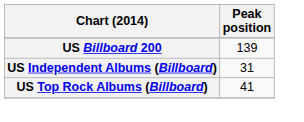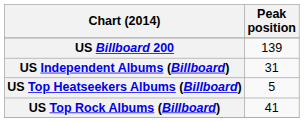 <table class="wikitable plainrowheaders sortable">
 <tr>
 <th scope="col">Chart (2014)</th>
 <th scope="col">Peak<br>position</th>
 </tr>
 <tr>
 </tr>
 <tr>
 </tr>
 <tr>
 </tr>
 <tr>
 </tr>
 <tr>
 <th scope="row">US <a href='#'><em>Billboard</em> 200</a></th>
 <td style="text-align:center;">139</td>
 </tr>
 <tr>
 <th scope="row">US <a href='#'>Independent Albums</a> (<em><a href='#'>Billboard</a></em>)</th>
 <td style="text-align:center;">31</td>
 </tr>
 <tr>
+<th scope="row">US <a href='#'>Top Heatseekers Albums</a> (<em><a href='#'>Billboard</a></em>)</th>
+<td style="text-align:center;">5</td>
+</tr>
+<tr>
 <th scope="row">US <a href='#'>Top Rock Albums</a> (<em><a href='#'>Billboard</a></em>)</th>
 <td style="text-align:center;">41</td>
 </tr>
 <tr>
 </tr>
 </table>
